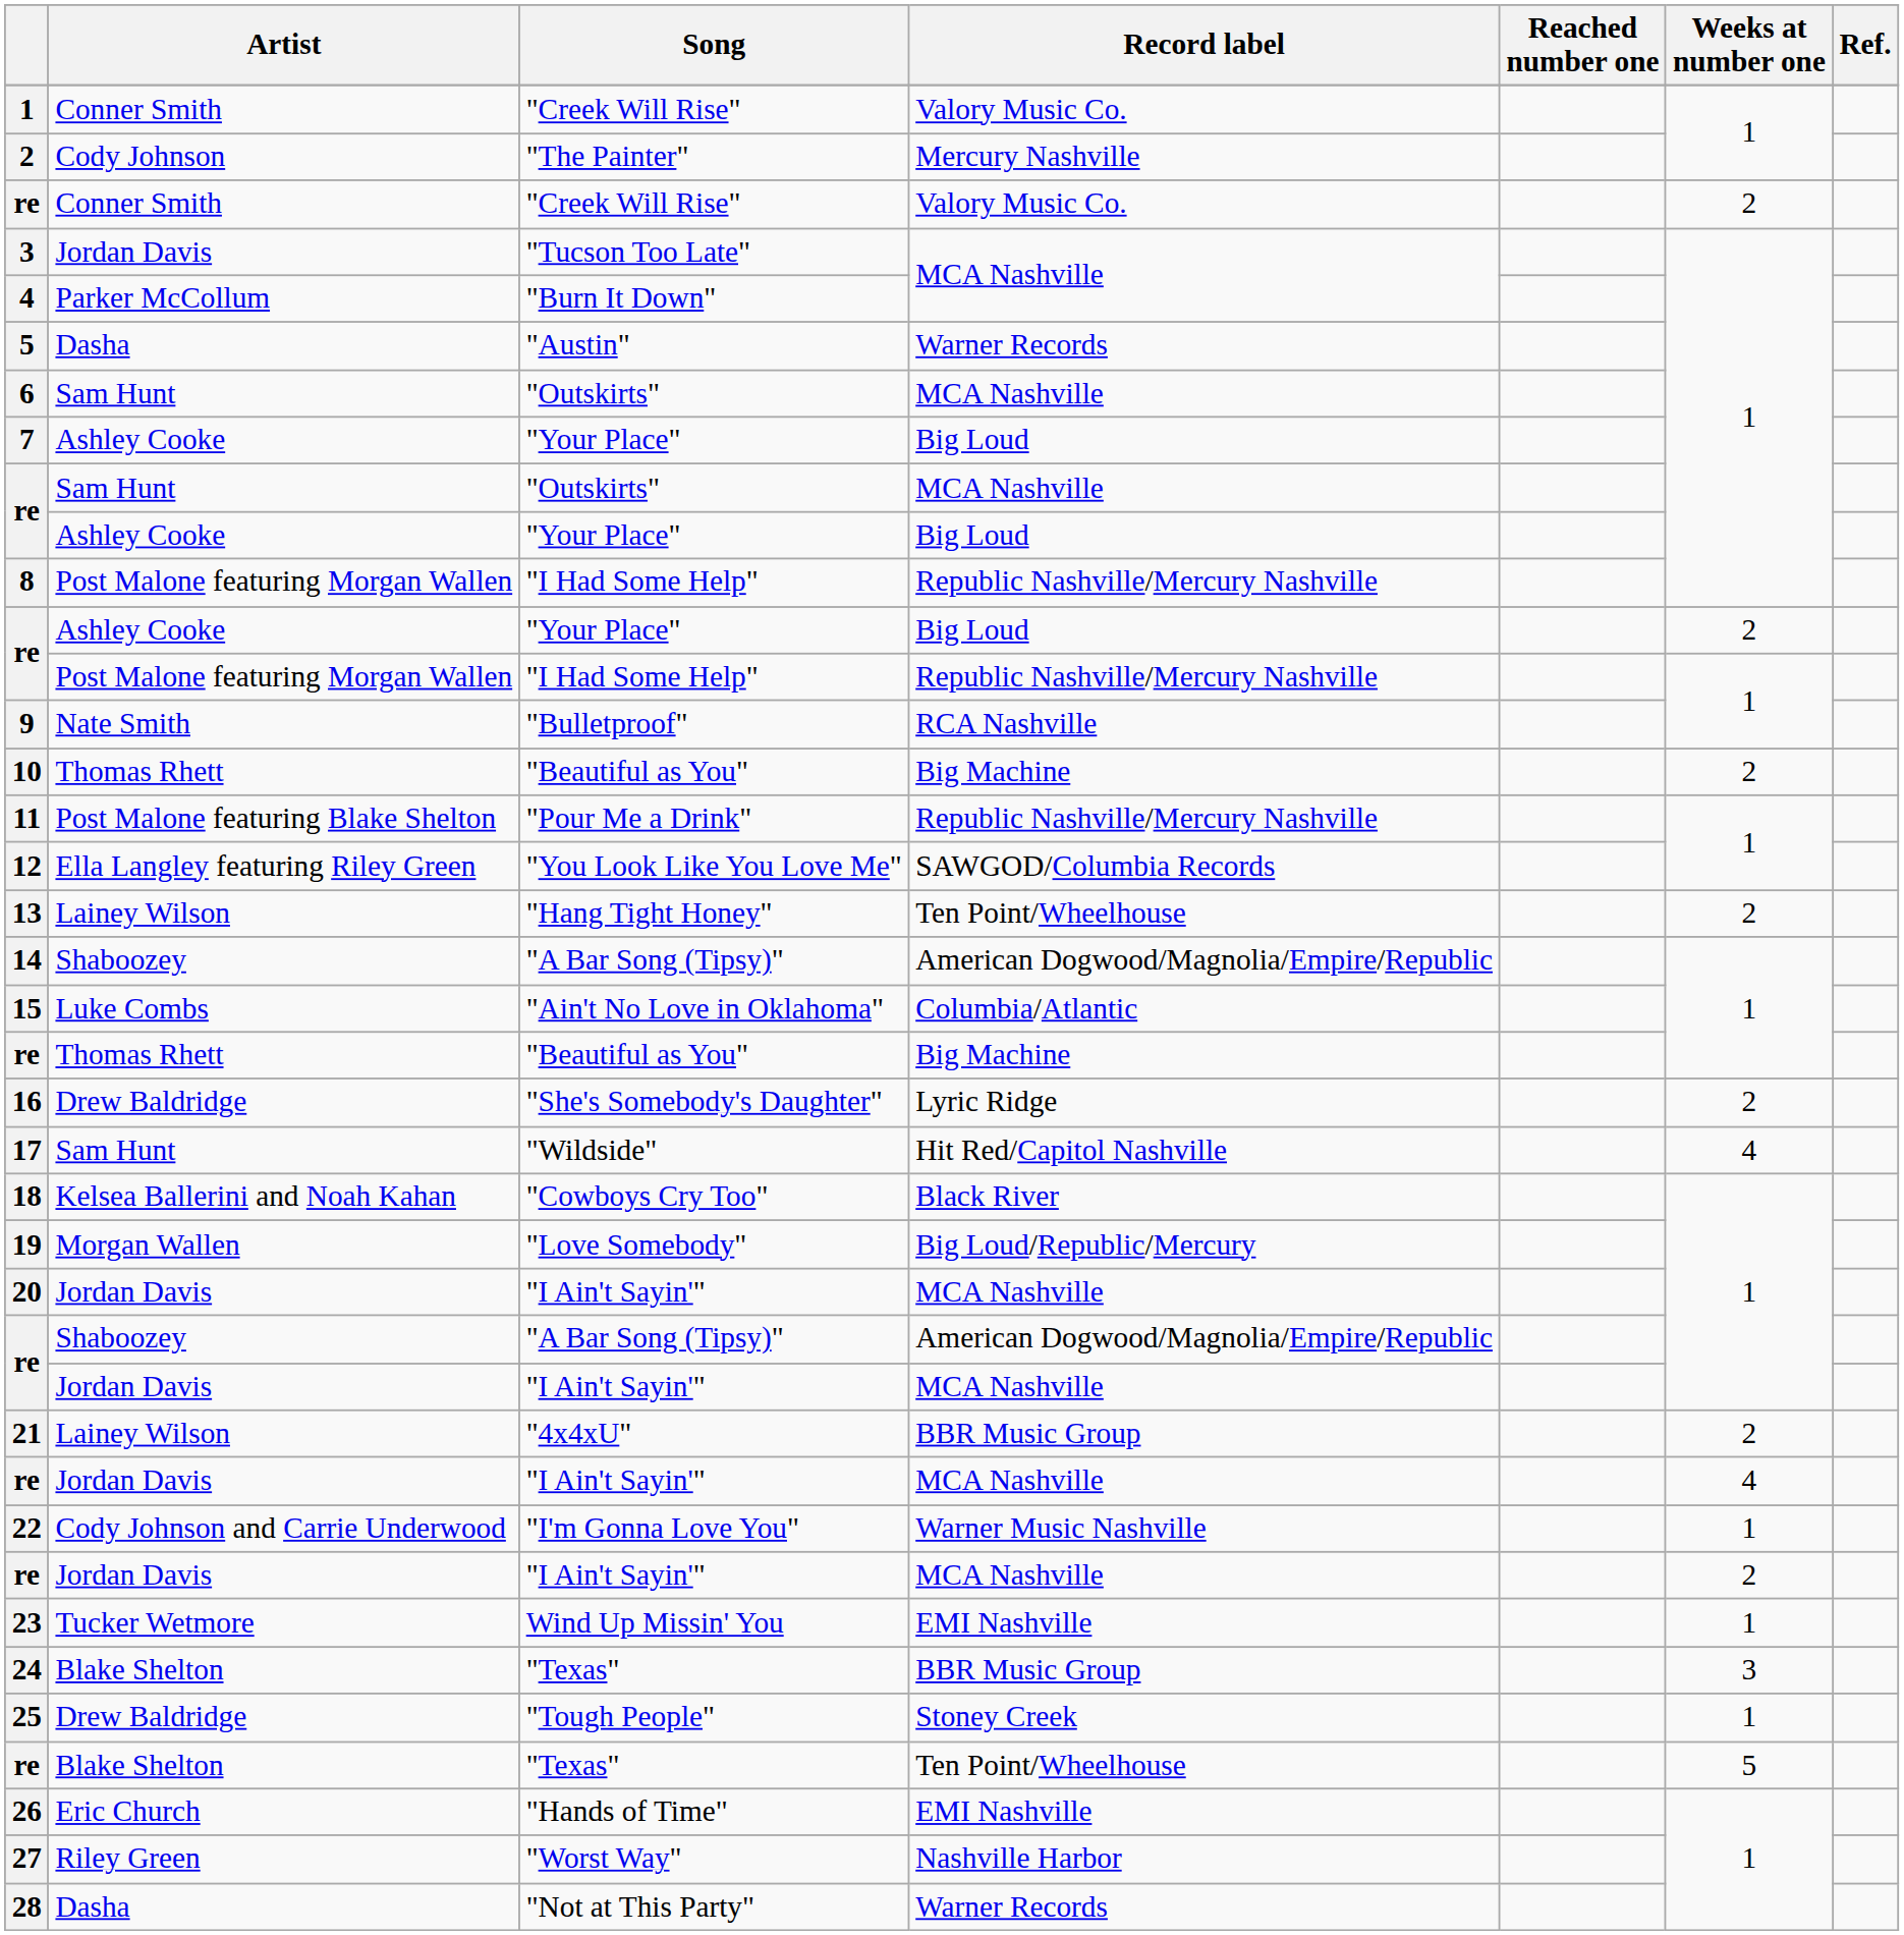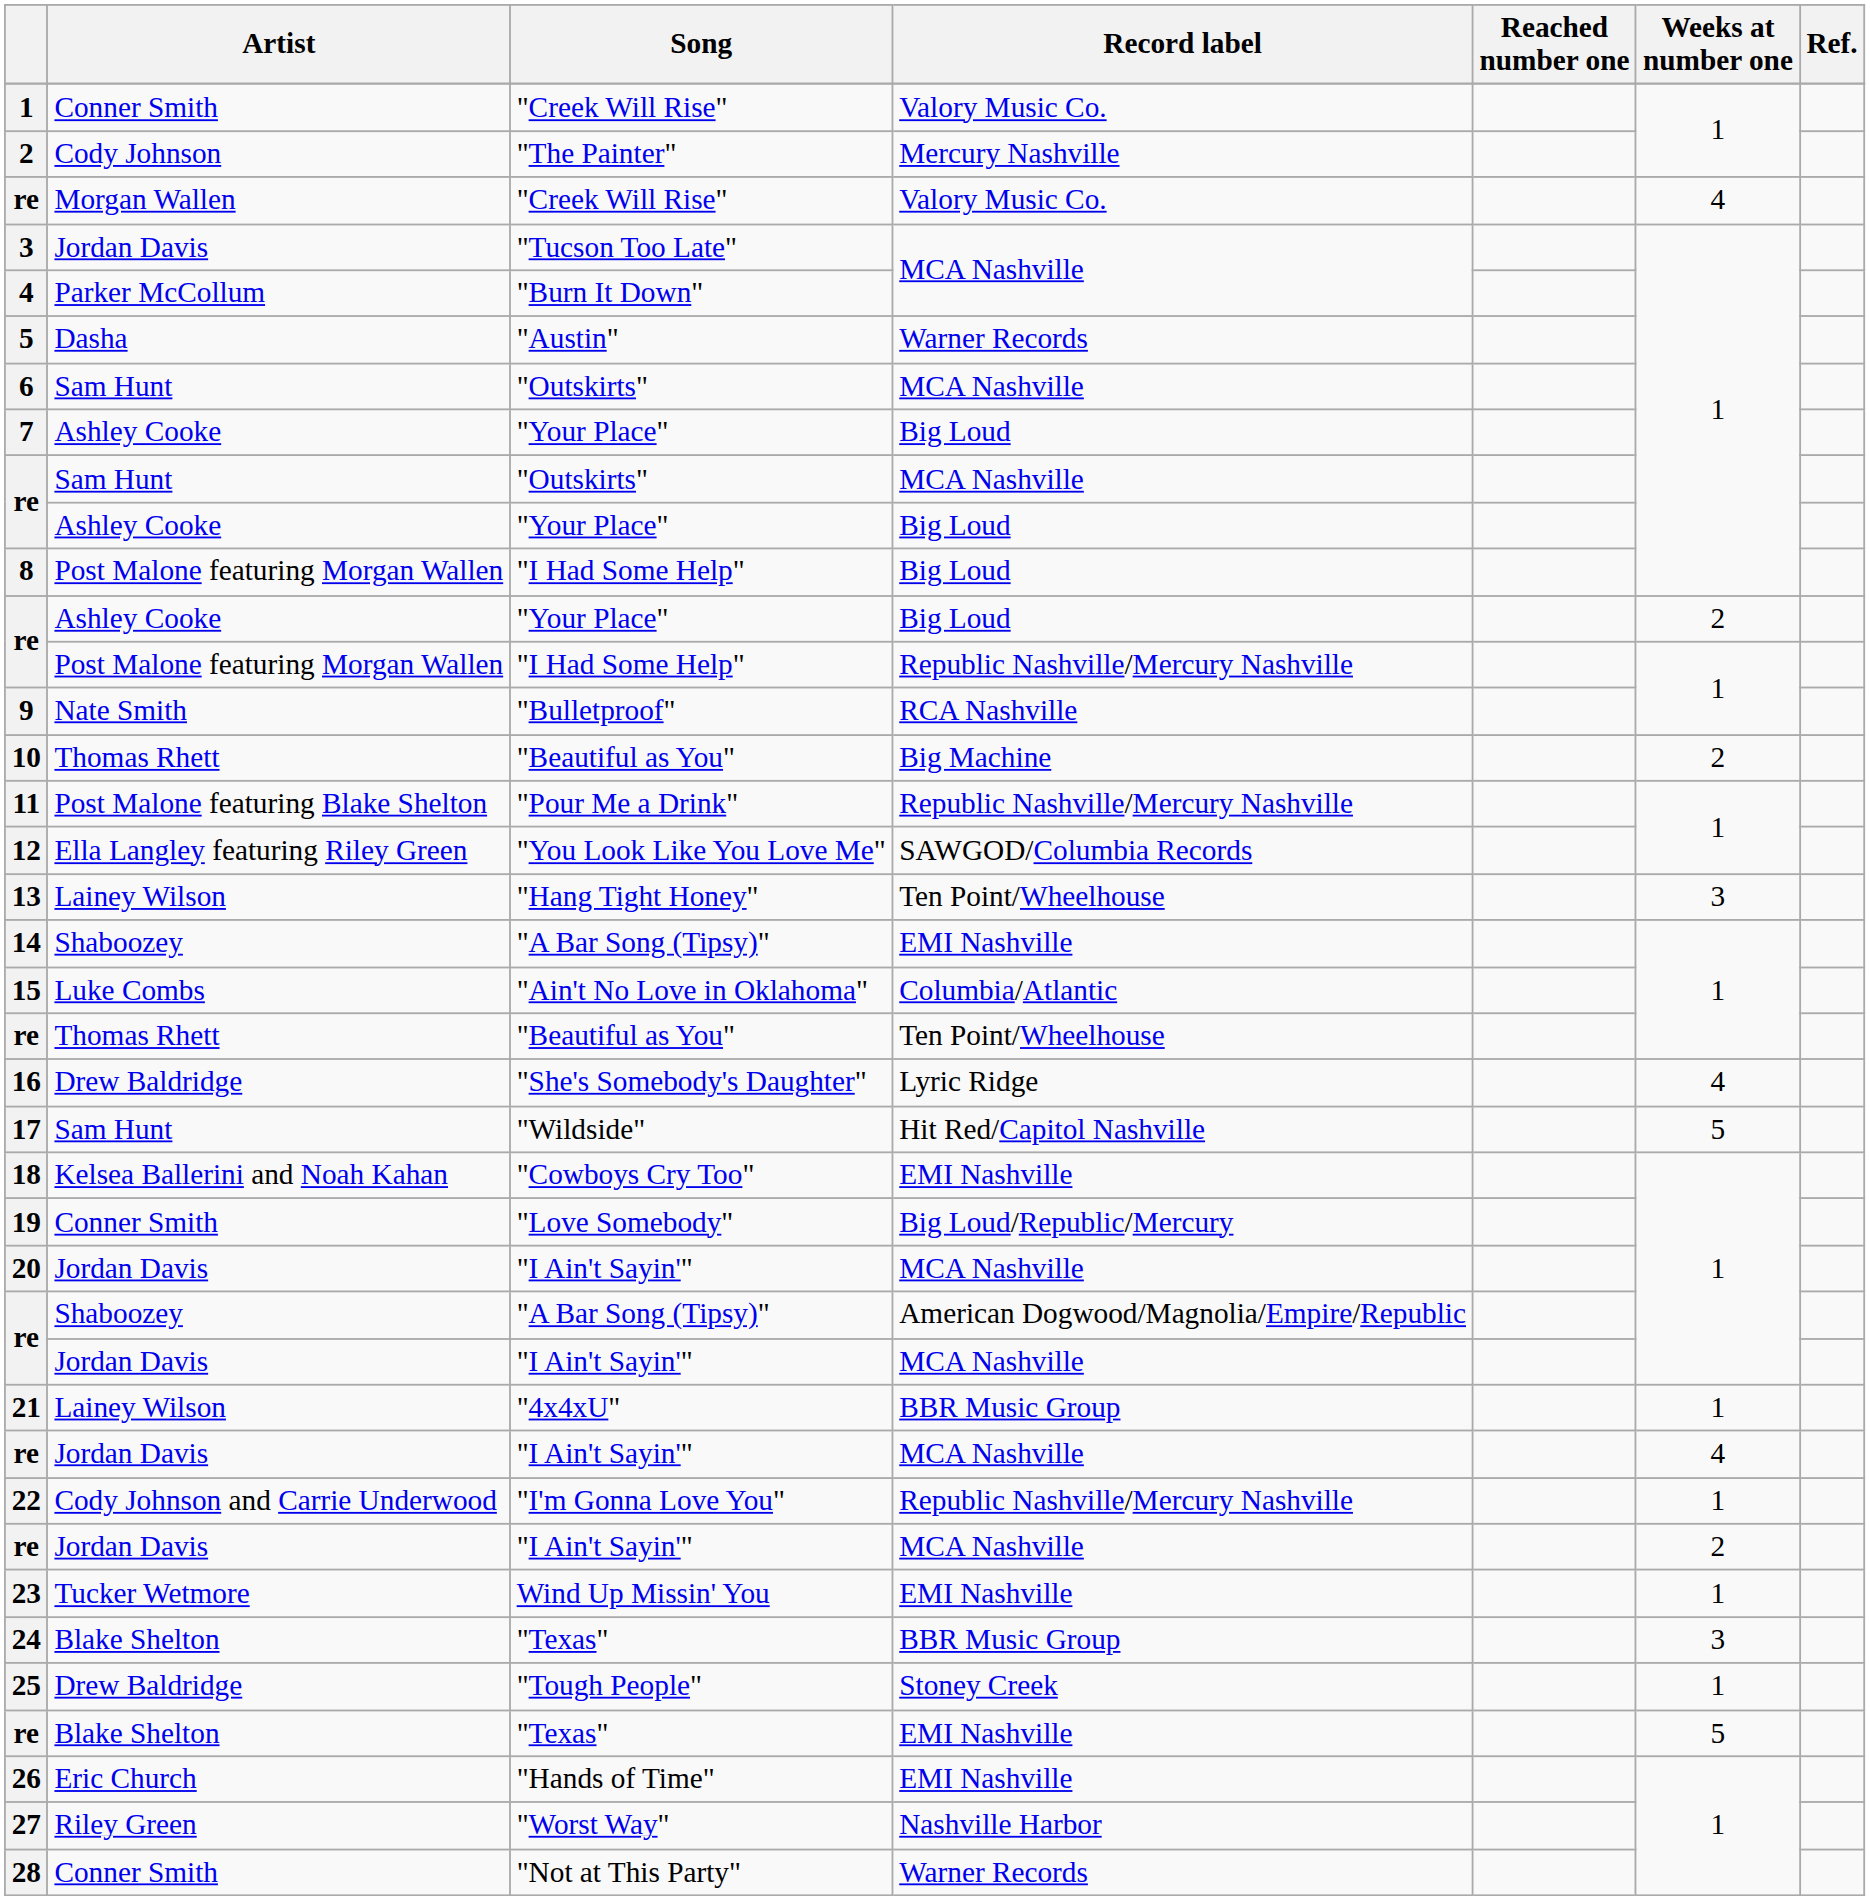 <table class="wikitable plainrowheaders sortable">
 <tr>
 <th scope=col></th>
 <th scope=col>Artist</th>
 <th scope=col>Song</th>
 <th scope=col>Record label</th>
 <th scope=col>Reached <br> number one</th>
 <th scope=col>Weeks at <br> number one</th>
 <th scope=col>Ref.</th>
 </tr>
 <tr class=unsortable>
 </tr>
 <tr>
 <th scope=row style="text-align:center;">1</th>
 <td><a href='#'>Conner Smith</a></td>
 <td>"<a href='#'>Creek Will Rise</a>"</td>
 <td><a href='#'>Valory Music Co.</a></td>
 <td></td>
 <td rowspan="2" align="center">1</td>
 <td align=center></td>
 </tr>
 <tr>
 <th scope=row style="text-align:center;">2</th>
 <td><a href='#'>Cody Johnson</a></td>
 <td>"<a href='#'>The Painter</a>"</td>
 <td><a href='#'>Mercury Nashville</a></td>
 <td></td>
 <td align=center></td>
 </tr>
 <tr>
 <th scope=row style="text-align:center;">re</th>
-<td><a href='#'>Conner Smith</a></td>
+<td><a href='#'>Morgan Wallen</a></td>
 <td>"<a href='#'>Creek Will Rise</a>"</td>
 <td><a href='#'>Valory Music Co.</a></td>
 <td></td>
-<td align=center>2</td>
+<td align=center>4</td>
 <td align=center></td>
 </tr>
 <tr>
 <th scope=row style="text-align:center;">3</th>
 <td><a href='#'>Jordan Davis</a></td>
 <td>"<a href='#'>Tucson Too Late</a>"</td>
 <td rowspan=2><a href='#'>MCA Nashville</a></td>
 <td></td>
 <td rowspan="8" align="center">1</td>
 <td align=center></td>
 </tr>
 <tr>
 <th scope=row style="text-align:center;">4</th>
 <td><a href='#'>Parker McCollum</a></td>
 <td>"<a href='#'>Burn It Down</a>"</td>
 <td></td>
 <td></td>
 </tr>
 <tr>
 <th scope=row style="text-align:center;">5</th>
 <td><a href='#'>Dasha</a></td>
 <td>"<a href='#'>Austin</a>"</td>
 <td><a href='#'>Warner Records</a></td>
 <td></td>
 <td></td>
 </tr>
 <tr>
 <th scope=row style="text-align:center;">6</th>
 <td><a href='#'>Sam Hunt</a></td>
 <td>"<a href='#'>Outskirts</a>"</td>
 <td><a href='#'>MCA Nashville</a></td>
 <td></td>
 <td></td>
 </tr>
 <tr>
 <th scope=row style="text-align:center;">7</th>
 <td><a href='#'>Ashley Cooke</a></td>
 <td>"<a href='#'>Your Place</a>"</td>
 <td><a href='#'>Big Loud</a></td>
 <td></td>
 <td align=center></td>
 </tr>
 <tr>
 <th rowspan="2" scope="row" style="text-align:center;">re</th>
 <td><a href='#'>Sam Hunt</a></td>
 <td>"<a href='#'>Outskirts</a>"</td>
 <td><a href='#'>MCA Nashville</a></td>
 <td></td>
 <td></td>
 </tr>
 <tr>
 <td><a href='#'>Ashley Cooke</a></td>
 <td>"<a href='#'>Your Place</a>"</td>
 <td><a href='#'>Big Loud</a></td>
 <td></td>
 <td></td>
 </tr>
 <tr>
 <th scope=row style="text-align:center;">8</th>
 <td><a href='#'>Post Malone</a> featuring <a href='#'>Morgan Wallen</a></td>
 <td>"<a href='#'>I Had Some Help</a>"</td>
-<td><a href='#'>Republic Nashville</a>/<a href='#'>Mercury Nashville</a></td>
+<td><a href='#'>Big Loud</a></td>
 <td></td>
 <td></td>
 </tr>
 <tr>
 <th rowspan="2" scope="row" style="text-align:center;">re</th>
 <td><a href='#'>Ashley Cooke</a></td>
 <td>"<a href='#'>Your Place</a>"</td>
 <td><a href='#'>Big Loud</a></td>
 <td></td>
 <td align=center>2</td>
 <td></td>
 </tr>
 <tr>
 <td><a href='#'>Post Malone</a> featuring <a href='#'>Morgan Wallen</a></td>
 <td>"<a href='#'>I Had Some Help</a>"</td>
 <td><a href='#'>Republic Nashville</a>/<a href='#'>Mercury Nashville</a></td>
 <td></td>
 <td rowspan="2" align="center">1</td>
 <td></td>
 </tr>
 <tr>
 <th scope=row style="text-align:center;">9</th>
 <td><a href='#'>Nate Smith</a></td>
 <td>"<a href='#'>Bulletproof</a>"</td>
 <td><a href='#'>RCA Nashville</a></td>
 <td></td>
 <td></td>
 </tr>
 <tr>
 <th scope=row style="text-align:center;">10</th>
 <td><a href='#'>Thomas Rhett</a></td>
 <td>"<a href='#'>Beautiful as You</a>"</td>
 <td><a href='#'>Big Machine</a></td>
 <td></td>
 <td align=center>2</td>
 <td></td>
 </tr>
 <tr>
 <th scope=row style="text-align:center;">11</th>
 <td><a href='#'>Post Malone</a> featuring <a href='#'>Blake Shelton</a></td>
 <td>"<a href='#'>Pour Me a Drink</a>"</td>
 <td><a href='#'>Republic Nashville</a>/<a href='#'>Mercury Nashville</a></td>
 <td></td>
 <td rowspan="2" align="center">1</td>
 <td></td>
 </tr>
 <tr>
 <th scope=row style="text-align:center;">12</th>
 <td><a href='#'>Ella Langley</a> featuring <a href='#'>Riley Green</a></td>
 <td>"<a href='#'>You Look Like You Love Me</a>"</td>
 <td>SAWGOD/<a href='#'>Columbia Records</a></td>
 <td></td>
 <td></td>
 </tr>
 <tr>
 <th scope=row style="text-align:center;">13</th>
 <td><a href='#'>Lainey Wilson</a></td>
 <td>"<a href='#'>Hang Tight Honey</a>"</td>
 <td>Ten Point/<a href='#'>Wheelhouse</a></td>
 <td></td>
-<td align=center>2</td>
+<td align=center>3</td>
 <td></td>
 </tr>
 <tr>
 <th scope=row style="text-align:center;">14</th>
 <td><a href='#'>Shaboozey</a></td>
 <td>"<a href='#'>A Bar Song (Tipsy)</a>"</td>
-<td>American Dogwood/Magnolia/<a href='#'>Empire</a>/<a href='#'>Republic</a></td>
+<td><a href='#'>EMI Nashville</a></td>
 <td></td>
 <td rowspan="3" align="center">1</td>
 <td></td>
 </tr>
 <tr>
 <th scope=row style="text-align:center;">15</th>
 <td><a href='#'>Luke Combs</a></td>
 <td>"<a href='#'>Ain't No Love in Oklahoma</a>"</td>
 <td><a href='#'>Columbia</a>/<a href='#'>Atlantic</a></td>
 <td></td>
 <td></td>
 </tr>
 <tr>
 <th scope=row style="text-align:center;">re</th>
 <td><a href='#'>Thomas Rhett</a></td>
 <td>"<a href='#'>Beautiful as You</a>"</td>
-<td><a href='#'>Big Machine</a></td>
+<td>Ten Point/<a href='#'>Wheelhouse</a></td>
 <td></td>
 <td></td>
 </tr>
 <tr>
 <th scope=row style="text-align:center;">16</th>
 <td><a href='#'>Drew Baldridge</a></td>
 <td>"<a href='#'>She's Somebody's Daughter</a>"</td>
 <td>Lyric Ridge</td>
 <td></td>
-<td align=center>2</td>
+<td align=center>4</td>
 <td></td>
 </tr>
 <tr>
 <th scope=row style="text-align:center;">17</th>
 <td><a href='#'>Sam Hunt</a></td>
 <td>"Wildside"</td>
 <td>Hit Red/<a href='#'>Capitol Nashville</a></td>
 <td></td>
-<td align=center>4</td>
+<td align=center>5</td>
 <td></td>
 </tr>
 <tr>
 <th scope=row style="text-align:center;">18</th>
 <td><a href='#'>Kelsea Ballerini</a> and <a href='#'>Noah Kahan</a></td>
 <td>"<a href='#'>Cowboys Cry Too</a>"</td>
-<td><a href='#'>Black River</a></td>
+<td><a href='#'>EMI Nashville</a></td>
 <td></td>
 <td rowspan="5" align="center">1</td>
 <td></td>
 </tr>
 <tr>
 <th scope=row style="text-align:center;">19</th>
-<td><a href='#'>Morgan Wallen</a></td>
+<td><a href='#'>Conner Smith</a></td>
 <td>"<a href='#'>Love Somebody</a>"</td>
 <td><a href='#'>Big Loud</a>/<a href='#'>Republic</a>/<a href='#'>Mercury</a></td>
 <td></td>
 <td></td>
 </tr>
 <tr>
 <th scope=row style="text-align:center;">20</th>
 <td><a href='#'>Jordan Davis</a></td>
 <td>"<a href='#'>I Ain't Sayin'</a>"</td>
 <td><a href='#'>MCA Nashville</a></td>
 <td></td>
 <td></td>
 </tr>
 <tr>
 <th rowspan="2" scope="row" style="text-align:center;">re</th>
 <td><a href='#'>Shaboozey</a></td>
 <td>"<a href='#'>A Bar Song (Tipsy)</a>"</td>
 <td>American Dogwood/Magnolia/<a href='#'>Empire</a>/<a href='#'>Republic</a></td>
 <td></td>
 <td></td>
 </tr>
 <tr>
 <td><a href='#'>Jordan Davis</a></td>
 <td>"<a href='#'>I Ain't Sayin'</a>"</td>
 <td><a href='#'>MCA Nashville</a></td>
 <td></td>
 <td></td>
 </tr>
 <tr>
 <th scope=row style="text-align:center;">21</th>
 <td><a href='#'>Lainey Wilson</a></td>
 <td>"<a href='#'>4x4xU</a>"</td>
 <td><a href='#'>BBR Music Group</a></td>
 <td></td>
-<td align=center>2</td>
+<td align=center>1</td>
 <td></td>
 </tr>
 <tr>
 <th scope=row style="text-align:center;">re</th>
 <td><a href='#'>Jordan Davis</a></td>
 <td>"<a href='#'>I Ain't Sayin'</a>"</td>
 <td><a href='#'>MCA Nashville</a></td>
 <td></td>
 <td align=center>4</td>
 <td></td>
 </tr>
 <tr>
 <th scope=row style="text-align:center;">22</th>
 <td><a href='#'>Cody Johnson</a> and <a href='#'>Carrie Underwood</a></td>
 <td>"<a href='#'>I'm Gonna Love You</a>"</td>
-<td><a href='#'>Warner Music Nashville</a></td>
+<td><a href='#'>Republic Nashville</a>/<a href='#'>Mercury Nashville</a></td>
 <td></td>
 <td align="center">1</td>
 <td></td>
 </tr>
 <tr>
 <th scope=row style="text-align:center;">re</th>
 <td><a href='#'>Jordan Davis</a></td>
 <td>"<a href='#'>I Ain't Sayin'</a>"</td>
 <td><a href='#'>MCA Nashville</a></td>
 <td></td>
 <td align="center">2</td>
 <td></td>
 </tr>
 <tr>
 <th scope=row style="text-align:center;">23</th>
 <td><a href='#'>Tucker Wetmore</a></td>
 <td><a href='#'>Wind Up Missin' You</a></td>
 <td><a href='#'>EMI Nashville</a></td>
 <td></td>
 <td align="center">1</td>
 <td></td>
 </tr>
 <tr>
 <th scope=row style="text-align:center;">24</th>
 <td><a href='#'>Blake Shelton</a></td>
 <td>"<a href='#'>Texas</a>"</td>
 <td><a href='#'>BBR Music Group</a></td>
 <td></td>
 <td align="center">3</td>
 <td></td>
 </tr>
 <tr>
 <th scope=row style="text-align:center;">25</th>
 <td><a href='#'>Drew Baldridge</a></td>
 <td>"<a href='#'>Tough People</a>"</td>
 <td><a href='#'>Stoney Creek</a></td>
 <td></td>
 <td align="center">1</td>
 <td></td>
 </tr>
 <tr>
 <th scope=row style="text-align:center;">re</th>
 <td><a href='#'>Blake Shelton</a></td>
 <td>"<a href='#'>Texas</a>"</td>
-<td>Ten Point/<a href='#'>Wheelhouse</a></td>
+<td><a href='#'>EMI Nashville</a></td>
 <td></td>
 <td align="center">5</td>
 <td></td>
 </tr>
 <tr>
 <th scope=row style="text-align:center;">26</th>
 <td><a href='#'>Eric Church</a></td>
 <td>"Hands of Time"</td>
 <td><a href='#'>EMI Nashville</a></td>
 <td></td>
 <td rowspan="3" align="center">1</td>
 <td></td>
 </tr>
 <tr>
 <th scope=row style="text-align:center;">27</th>
 <td><a href='#'>Riley Green</a></td>
 <td>"<a href='#'>Worst Way</a>"</td>
 <td><a href='#'>Nashville Harbor</a></td>
 <td></td>
 <td></td>
 </tr>
 <tr>
 <th scope=row style="text-align:center;">28</th>
-<td><a href='#'>Dasha</a></td>
+<td><a href='#'>Conner Smith</a></td>
 <td>"Not at This Party"</td>
 <td><a href='#'>Warner Records</a></td>
 <td></td>
 <td></td>
 </tr>
 </table>
